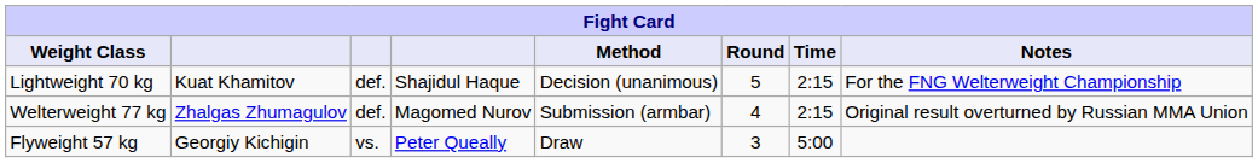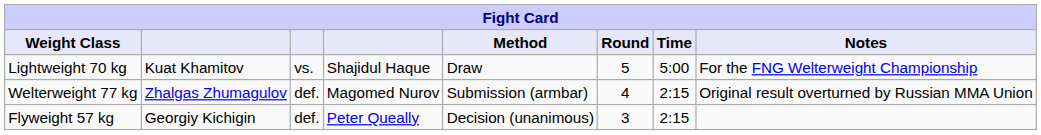 <table class="wikitable" style="font-size: 80%;">
 <tr>
 <th colspan="8" style="background-color: #ccf; color: #000080; text-align: center;"><strong>Fight Card</strong></th>
 </tr>
 <tr>
 <th colspan="1" style="background-color: #E6E8FA; color: #000000; text-align: center;">Weight Class</th>
 <th colspan="1" style="background-color: #E6E8FA; color: #000000; text-align: center;"></th>
 <th colspan="1" style="background-color: #E6E8FA; color: #000000; text-align: center;"></th>
 <th colspan="1" style="background-color: #E6E8FA; color: #000000; text-align: center;"></th>
 <th colspan="1" style="background-color: #E6E8FA; color: #000000; text-align: center;">Method</th>
 <th colspan="1" style="background-color: #E6E8FA; color: #000000; text-align: center;">Round</th>
 <th colspan="1" style="background-color: #E6E8FA; color: #000000; text-align: center;">Time</th>
 <th colspan="1" style="background-color: #E6E8FA; color: #000000; text-align: center;">Notes</th>
 </tr>
 <tr>
 <td>Lightweight 70 kg</td>
 <td> Kuat Khamitov</td>
-<td>def.</td>
+<td>vs.</td>
 <td> Shajidul Haque</td>
-<td>Decision (unanimous)</td>
+<td>Draw</td>
 <td align=center>5</td>
-<td align=center>2:15</td>
+<td align=center>5:00</td>
 <td>For the <a href='#'>FNG Welterweight Championship</a></td>
 </tr>
 <tr>
 <td>Welterweight 77 kg</td>
 <td> <a href='#'>Zhalgas Zhumagulov</a></td>
 <td>def.</td>
 <td> Magomed Nurov</td>
 <td>Submission (armbar)</td>
 <td align=center>4</td>
 <td align=center>2:15</td>
 <td>Original result overturned by Russian MMA Union</td>
 </tr>
 <tr>
 <td>Flyweight 57 kg</td>
 <td> Georgiy Kichigin</td>
-<td>vs.</td>
+<td>def.</td>
 <td> <a href='#'>Peter Queally</a></td>
-<td>Draw</td>
+<td>Decision (unanimous)</td>
 <td align=center>3</td>
-<td align=center>5:00</td>
+<td align=center>2:15</td>
 <td></td>
 </tr>
 </table>
